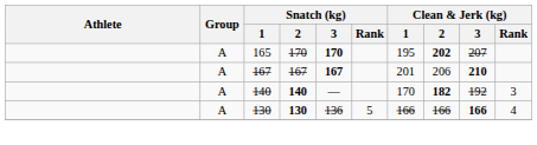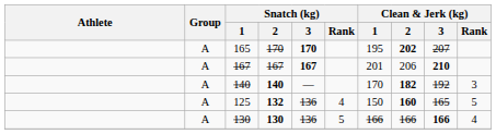 <table class = "wikitable sortable" style="text-align:center;">
 <tr>
 <th rowspan=2 class="unsortable" width=250>Athlete</th>
 <th rowspan=2 class="unsortable" width=50>Group</th>
 <th colspan=4>Snatch (kg)</th>
 <th colspan=4>Clean & Jerk (kg)</th>
 </tr>
 <tr>
 <th width=40 class="unsortable">1</th>
 <th width=40 class="unsortable">2</th>
 <th width=40 class="unsortable">3</th>
 <th width=40>Rank</th>
 <th width=40 class="unsortable">1</th>
 <th width=40 class="unsortable">2</th>
 <th width=40 class="unsortable">3</th>
 <th width=40>Rank</th>
 </tr>
 <tr>
 <td align=left></td>
 <td>A</td>
 <td>165</td>
 <td><s>170</s></td>
 <td><strong>170</strong></td>
 <td></td>
 <td>195</td>
 <td><strong>202</strong></td>
 <td><s>207</s></td>
 <td></td>
 </tr>
 <tr>
 <td align=left></td>
 <td>A</td>
 <td><s>167</s></td>
 <td><s>167</s></td>
 <td><strong>167</strong></td>
 <td></td>
 <td>201</td>
 <td>206</td>
 <td><strong>210</strong></td>
 <td></td>
 </tr>
 <tr>
 <td align=left></td>
 <td>A</td>
 <td><s>140</s></td>
 <td><strong>140</strong></td>
 <td>—</td>
 <td></td>
 <td>170</td>
 <td><strong>182</strong></td>
 <td><s>192</s></td>
 <td>3</td>
 </tr>
 <tr>
 <td align=left></td>
 <td>A</td>
+<td>125</td>
+<td><strong>132</strong></td>
+<td><s>136</s></td>
+<td>4</td>
+<td>150</td>
+<td><strong>160</strong></td>
+<td><s>165</s></td>
+<td>5</td>
+</tr>
+<tr>
+<td align=left></td>
+<td>A</td>
 <td><s>130</s></td>
 <td><strong>130</strong></td>
 <td><s>136</s></td>
 <td>5</td>
 <td><s>166</s></td>
 <td><s>166</s></td>
 <td><strong>166</strong></td>
 <td>4</td>
 </tr>
 <tr>
 </tr>
 </table>
